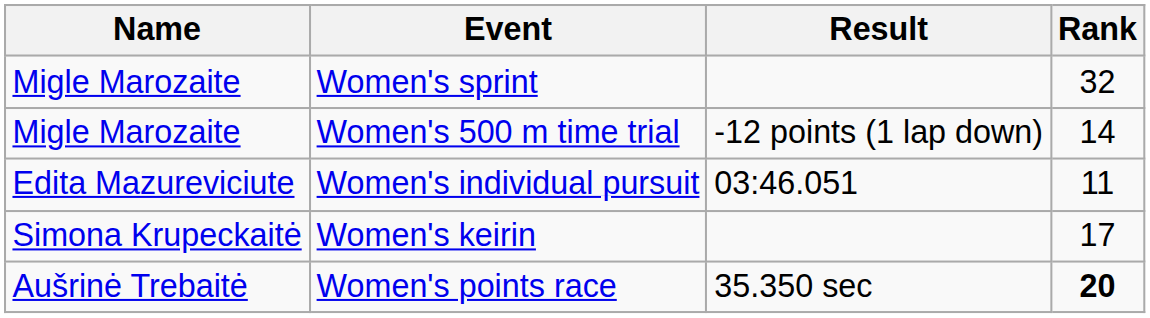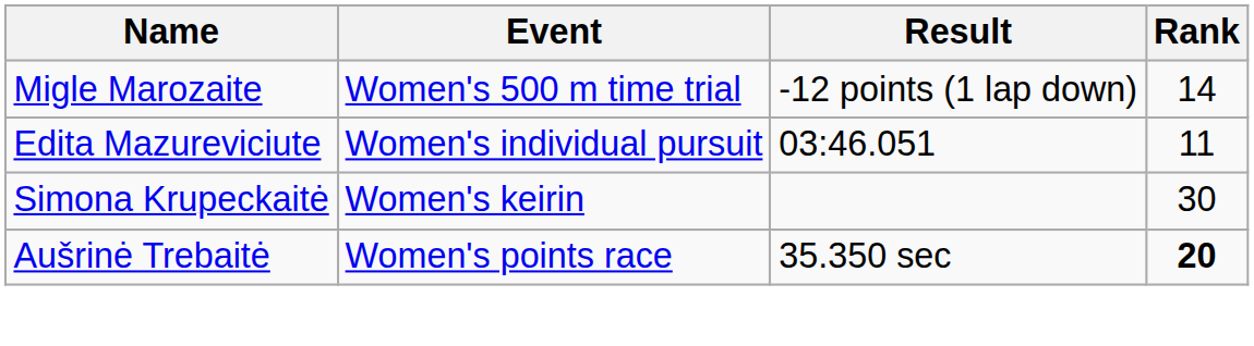 <table class="wikitable sortable">
 <tr>
 <th>Name</th>
 <th>Event</th>
 <th>Result</th>
 <th>Rank</th>
-</tr>
-<tr>
-<td><a href='#'>Migle Marozaite</a></td>
-<td><a href='#'>Women's sprint</a></td>
-<td></td>
-<td align=center>32</td>
 </tr>
 <tr>
 <td><a href='#'>Migle Marozaite</a></td>
 <td><a href='#'>Women's 500 m time trial</a></td>
 <td>-12 points (1 lap down)</td>
 <td align=center>14</td>
 </tr>
 <tr>
 <td><a href='#'>Edita Mazureviciute</a></td>
 <td><a href='#'>Women's individual pursuit</a></td>
 <td>03:46.051</td>
 <td align=center>11</td>
 </tr>
 <tr>
 <td><a href='#'>Simona Krupeckaitė</a></td>
 <td><a href='#'>Women's keirin</a></td>
 <td></td>
-<td align=center>17</td>
+<td align=center>30</td>
 </tr>
 <tr>
 <td><a href='#'>Aušrinė Trebaitė</a></td>
 <td><a href='#'>Women's points race</a></td>
 <td>35.350 sec</td>
 <td align=center><strong>20</strong></td>
 </tr>
 </table>
